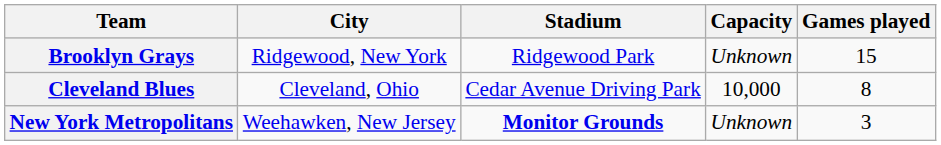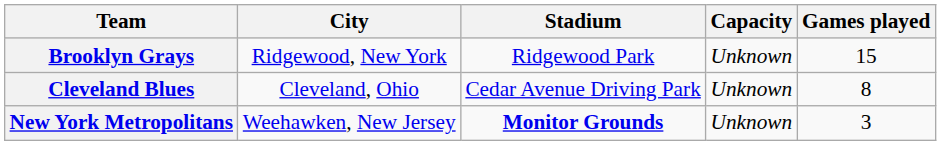 <table class="wikitable sortable plainrowheaders" style="text-align:center;">
 <tr>
 <th scope="col">Team</th>
 <th scope="col">City</th>
 <th scope="col">Stadium</th>
 <th scope="col">Capacity</th>
 <th scope="col">Games played</th>
 </tr>
 <tr>
 <th scope="row"><a href='#'>Brooklyn Grays</a></th>
 <td><a href='#'>Ridgewood</a>, <a href='#'>New York</a></td>
 <td><a href='#'>Ridgewood Park</a></td>
 <td><em>Unknown</em></td>
 <td>15</td>
 </tr>
 <tr>
 <th scope="row"><a href='#'>Cleveland Blues</a></th>
 <td><a href='#'>Cleveland</a>, <a href='#'>Ohio</a></td>
 <td><a href='#'>Cedar Avenue Driving Park</a></td>
-<td>10,000</td>
+<td><em>Unknown</em></td>
 <td>8</td>
 </tr>
 <tr>
 <th scope="row"><a href='#'>New York Metropolitans</a></th>
 <td><a href='#'>Weehawken</a>, <a href='#'>New Jersey</a></td>
 <td><strong><a href='#'>Monitor Grounds</a></strong></td>
 <td><em>Unknown</em></td>
 <td>3</td>
 </tr>
 </table>
